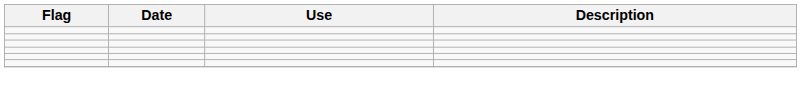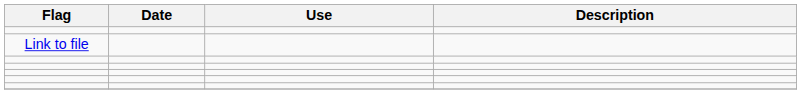 <table class="wikitable" style="background:#f9f9f9">
 <tr>
 <th width="110">Flag</th>
 <th width="100">Date</th>
 <th width="250">Use</th>
 <th width="400">Description</th>
 </tr>
 <tr>
 <td></td>
+<td></td>
+<td></td>
+<td></td>
+</tr>
+<tr>
+<td style="text-align:center;"><a href='#'>Link to file</a></td>
 <td></td>
 <td></td>
 <td></td>
 </tr>
 <tr>
 <td></td>
 <td></td>
 <td></td>
 <td></td>
 </tr>
 <tr>
 <td></td>
 <td></td>
 <td></td>
 <td></td>
 </tr>
 <tr>
 <td></td>
 <td></td>
 <td></td>
 <td></td>
 </tr>
 <tr>
 <td></td>
 <td></td>
 <td></td>
 <td></td>
 </tr>
 <tr>
 <td></td>
 <td></td>
 <td></td>
 <td></td>
 </tr>
 <tr>
 </tr>
 </table>
